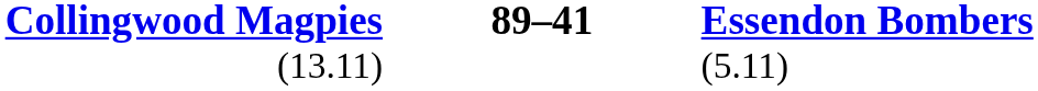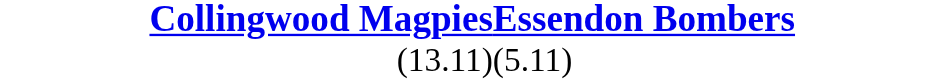 <table width="100%" cellspacing="0" cellpadding="0">
 <tr>
 <td width=40% align=right><strong><a href='#'>Collingwood Magpies</a></strong></td>
-<td align=center width="20"%><strong>89–41</strong></td>
 <td width=40%><strong><a href='#'>Essendon Bombers</a></strong></td>
 </tr>
 <tr style=font-size:90%>
 <td align=right>(13.11)</td>
-<td align=center></td>
 <td align=left>(5.11)</td>
 </tr>
 </table>
